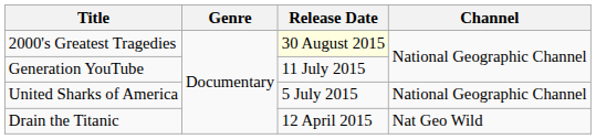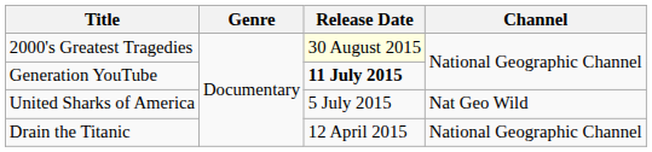 <table class="wikitable sortable">
 <tr>
 <th>Title</th>
 <th>Genre</th>
 <th>Release Date</th>
 <th>Channel</th>
 </tr>
 <tr>
 <td>2000's Greatest Tragedies</td>
 <td rowspan="11">Documentary</td>
 <td style="background: lightyellow;">30 August 2015</td>
 <td rowspan="2">National Geographic Channel</td>
 </tr>
 <tr>
 <td>Generation YouTube</td>
-<td>11 July 2015</td>
+<td><strong>11 July 2015</strong></td>
 </tr>
 <tr>
 <td>United Sharks of America</td>
 <td>5 July 2015</td>
-<td>National Geographic Channel</td>
+<td>Nat Geo Wild</td>
 </tr>
 <tr>
 <td>Drain the Titanic</td>
 <td>12 April 2015</td>
-<td>Nat Geo Wild</td>
+<td>National Geographic Channel</td>
 </tr>
 </table>
